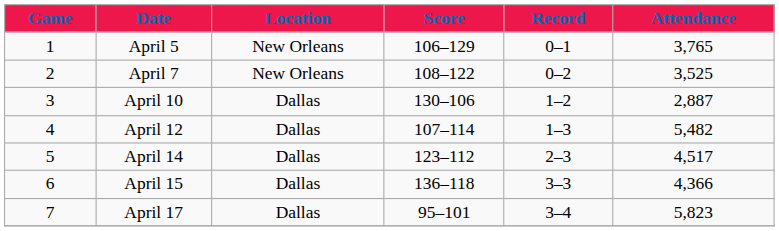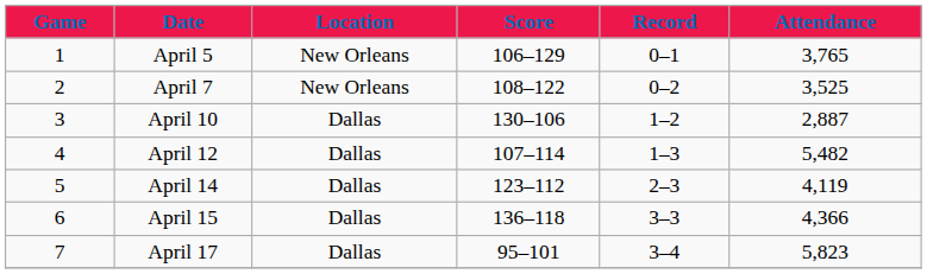 <table class="wikitable" width="80%">
 <tr align="center"  style="background:#ED174C;color:#006BB6;">
 <td><strong>Game</strong></td>
 <td><strong>Date</strong></td>
 <td><strong>Location</strong></td>
 <td><strong>Score</strong></td>
 <td><strong>Record</strong></td>
 <td><strong>Attendance</strong></td>
 </tr>
 <tr align="center" bgcolor="">
 <td>1</td>
 <td>April 5</td>
 <td>New Orleans</td>
 <td>106–129</td>
 <td>0–1</td>
 <td>3,765</td>
 </tr>
 <tr align="center" bgcolor="">
 <td>2</td>
 <td>April 7</td>
 <td>New Orleans</td>
 <td>108–122</td>
 <td>0–2</td>
 <td>3,525</td>
 </tr>
 <tr align="center" bgcolor="">
 <td>3</td>
 <td>April 10</td>
 <td>Dallas</td>
 <td>130–106</td>
 <td>1–2</td>
 <td>2,887</td>
 </tr>
 <tr align="center" bgcolor="">
 <td>4</td>
 <td>April 12</td>
 <td>Dallas</td>
 <td>107–114</td>
 <td>1–3</td>
 <td>5,482</td>
 </tr>
 <tr align="center" bgcolor="">
 <td>5</td>
 <td>April 14</td>
 <td>Dallas</td>
 <td>123–112</td>
 <td>2–3</td>
-<td>4,517</td>
+<td>4,119</td>
 </tr>
 <tr align="center" bgcolor="">
 <td>6</td>
 <td>April 15</td>
 <td>Dallas</td>
 <td>136–118</td>
 <td>3–3</td>
 <td>4,366</td>
 </tr>
 <tr align="center" bgcolor="">
 <td>7</td>
 <td>April 17</td>
 <td>Dallas</td>
 <td>95–101</td>
 <td>3–4</td>
 <td>5,823</td>
 </tr>
 <tr align="center" bgcolor="">
 </tr>
 </table>
